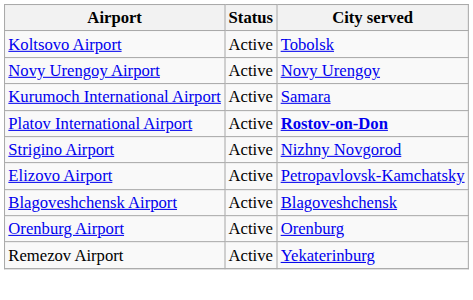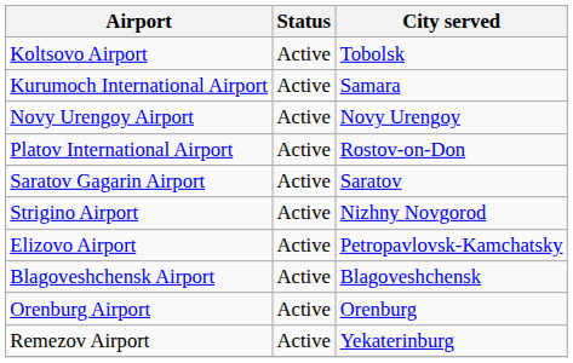 <table class="wikitable sortable">
 <tr>
 <th>Airport</th>
 <th>Status</th>
 <th>City served</th>
 </tr>
 <tr>
 <td><a href='#'>Koltsovo Airport</a></td>
 <td>Active</td>
 <td><a href='#'>Tobolsk</a></td>
 </tr>
 <tr>
+<td><a href='#'>Kurumoch International Airport</a></td>
+<td>Active</td>
+<td><a href='#'>Samara</a></td>
+</tr>
+<tr>
 <td><a href='#'>Novy Urengoy Airport</a></td>
 <td>Active</td>
 <td><a href='#'>Novy Urengoy</a></td>
 </tr>
 <tr>
-<td><a href='#'>Kurumoch International Airport</a></td>
+<td><a href='#'>Platov International Airport</a></td>
 <td>Active</td>
-<td><a href='#'>Samara</a></td>
+<td><a href='#'>Rostov-on-Don</a></td>
 </tr>
 <tr>
-<td><a href='#'>Platov International Airport</a></td>
+<td><a href='#'>Saratov Gagarin Airport</a></td>
 <td>Active</td>
-<td><strong><a href='#'>Rostov-on-Don</a></strong></td>
+<td><a href='#'>Saratov</a></td>
 </tr>
 <tr>
 <td><a href='#'>Strigino Airport</a></td>
 <td>Active</td>
 <td><a href='#'>Nizhny Novgorod</a></td>
 </tr>
 <tr>
 <td><a href='#'>Elizovo Airport</a></td>
 <td>Active</td>
 <td><a href='#'>Petropavlovsk-Kamchatsky</a></td>
 </tr>
 <tr>
 <td><a href='#'>Blagoveshchensk Airport</a></td>
 <td>Active</td>
 <td><a href='#'>Blagoveshchensk</a></td>
 </tr>
 <tr>
 <td><a href='#'>Orenburg Airport</a></td>
 <td>Active</td>
 <td><a href='#'>Orenburg</a></td>
 </tr>
 <tr>
 <td>Remezov Airport</td>
 <td>Active</td>
 <td><a href='#'>Yekaterinburg</a></td>
 </tr>
 <tr>
 </tr>
 </table>
